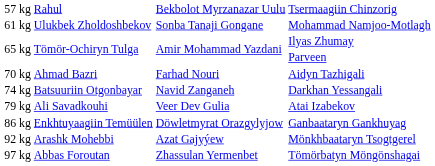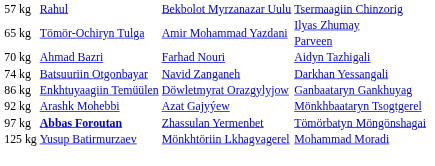 <table>
 <tr>
 <td>57 kg</td>
 <td> <a href='#'>Rahul</a></td>
 <td> <a href='#'>Bekbolot Myrzanazar Uulu</a></td>
 <td> <a href='#'>Tsermaagiin Chinzorig</a></td>
-</tr>
-<tr>
-<td>61 kg</td>
-<td> <a href='#'>Ulukbek Zholdoshbekov</a></td>
-<td> <a href='#'>Sonba Tanaji Gongane</a></td>
-<td> <a href='#'>Mohammad Namjoo-Motlagh</a></td>
 </tr>
 <tr>
 <td rowspan=2>65 kg</td>
 <td rowspan=2> <a href='#'>Tömör-Ochiryn Tulga</a></td>
 <td rowspan=2> <a href='#'>Amir Mohammad Yazdani</a></td>
 <td> <a href='#'>Ilyas Zhumay</a></td>
 </tr>
 <tr>
 <td> <a href='#'>Parveen</a></td>
 </tr>
 <tr>
 <td>70 kg</td>
 <td> <a href='#'>Ahmad Bazri</a></td>
 <td> <a href='#'>Farhad Nouri</a></td>
 <td> <a href='#'>Aidyn Tazhigali</a></td>
 </tr>
 <tr>
 <td>74 kg</td>
 <td> <a href='#'>Batsuuriin Otgonbayar</a></td>
 <td> <a href='#'>Navid Zanganeh</a></td>
 <td> <a href='#'>Darkhan Yessangali</a></td>
 </tr>
 <tr>
-<td>79 kg</td>
-<td> <a href='#'>Ali Savadkouhi</a></td>
-<td> <a href='#'>Veer Dev Gulia</a></td>
-<td> <a href='#'>Atai Izabekov</a></td>
-</tr>
-<tr>
 <td>86 kg</td>
 <td> <a href='#'>Enkhtuyaagiin Temüülen</a></td>
 <td> <a href='#'>Döwletmyrat Orazgylyjow</a></td>
 <td> <a href='#'>Ganbaataryn Gankhuyag</a></td>
 </tr>
 <tr>
 <td>92 kg</td>
 <td> <a href='#'>Arashk Mohebbi</a></td>
 <td> <a href='#'>Azat Gajyýew</a></td>
 <td> <a href='#'>Mönkhbaataryn Tsogtgerel</a></td>
 </tr>
 <tr>
 <td>97 kg</td>
-<td> <a href='#'>Abbas Foroutan</a></td>
+<td><strong> <a href='#'>Abbas Foroutan</a></strong></td>
 <td> <a href='#'>Zhassulan Yermenbet</a></td>
 <td> <a href='#'>Tömörbatyn Möngönshagai</a></td>
 </tr>
+<tr>
+<td>125 kg</td>
+<td> <a href='#'>Yusup Batirmurzaev</a></td>
+<td> <a href='#'>Mönkhtöriin Lkhagvagerel</a></td>
+<td> <a href='#'>Mohammad Moradi</a></td>
+</tr>
 </table>
